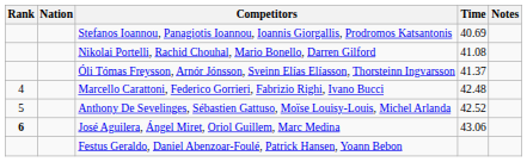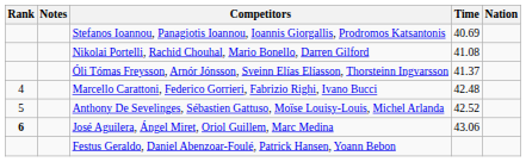 <table class="wikitable sortable" style="text-align:center; font-size:95%">
 <tr>
 <th>Rank</th>
-<th>Nation</th>
+<th>Notes</th>
 <th>Competitors</th>
 <th>Time</th>
-<th>Notes</th>
+<th>Nation</th>
 </tr>
 <tr>
 <td></td>
-<td align=left></td>
+<td></td>
 <td align=left><a href='#'>Stefanos Ioannou</a>, <a href='#'>Panagiotis Ioannou</a>, <a href='#'>Ioannis Giorgallis</a>, <a href='#'>Prodromos Katsantonis</a></td>
 <td>40.69</td>
-<td></td>
+<td align=left></td>
 </tr>
 <tr>
 <td></td>
-<td align=left></td>
+<td></td>
 <td align=left><a href='#'>Nikolai Portelli</a>, <a href='#'>Rachid Chouhal</a>, <a href='#'>Mario Bonello</a>, <a href='#'>Darren Gilford</a></td>
 <td>41.08</td>
-<td></td>
+<td align=left></td>
 </tr>
 <tr>
 <td></td>
-<td align=left></td>
+<td></td>
 <td align=left><a href='#'>Óli Tómas Freysson</a>, <a href='#'>Arnór Jónsson</a>, <a href='#'>Sveinn Elías Elíasson</a>, <a href='#'>Thorsteinn Ingvarsson</a></td>
 <td>41.37</td>
-<td></td>
+<td align=left></td>
 </tr>
 <tr>
 <td>4</td>
-<td align=left></td>
+<td></td>
 <td align=left><a href='#'>Marcello Carattoni</a>, <a href='#'>Federico Gorrieri</a>, <a href='#'>Fabrizio Righi</a>, <a href='#'>Ivano Bucci</a></td>
 <td>42.48</td>
-<td></td>
+<td align=left></td>
 </tr>
 <tr>
 <td>5</td>
-<td align=left></td>
+<td></td>
 <td align=left><a href='#'>Anthony De Sevelinges</a>, <a href='#'>Sébastien Gattuso</a>, <a href='#'>Moïse Louisy-Louis</a>, <a href='#'>Michel Arlanda</a></td>
 <td>42.52</td>
-<td></td>
+<td align=left></td>
 </tr>
 <tr>
 <td><strong>6</strong></td>
-<td align=left></td>
+<td></td>
 <td align=left><a href='#'>José Aguilera</a>, <a href='#'>Ángel Miret</a>, <a href='#'>Oriol Guillem</a>, <a href='#'>Marc Medina</a></td>
 <td>43.06</td>
-<td></td>
+<td align=left></td>
 </tr>
 <tr>
 <td></td>
-<td align=left></td>
+<td></td>
 <td align=left><a href='#'>Festus Geraldo</a>, <a href='#'>Daniel Abenzoar-Foulé</a>, <a href='#'>Patrick Hansen</a>, <a href='#'>Yoann Bebon</a></td>
 <td></td>
-<td></td>
+<td align=left></td>
 </tr>
 </table>
